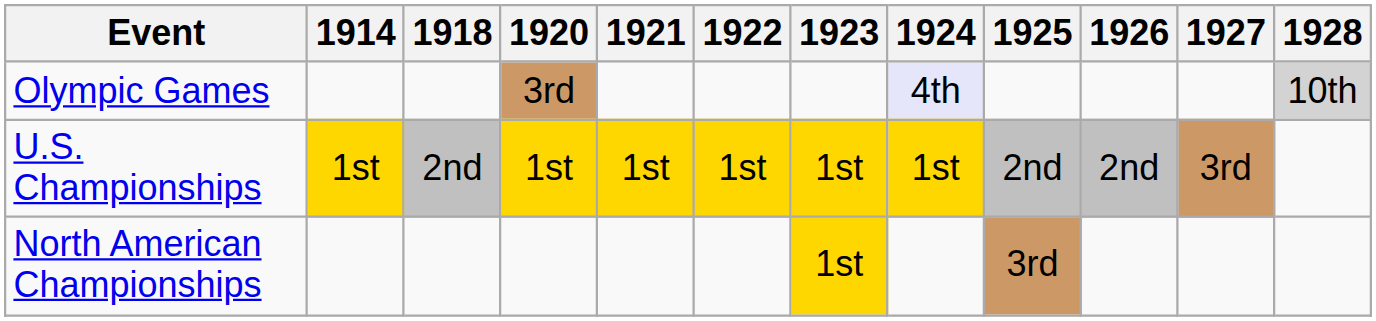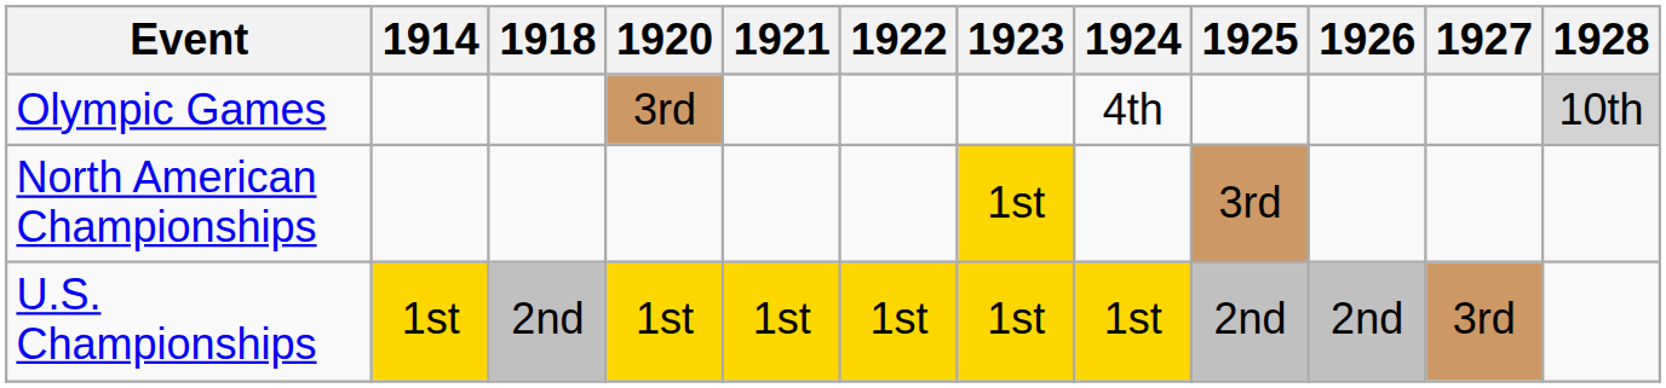 <table class="wikitable">
 <tr>
 <th>Event</th>
 <th>1914</th>
 <th>1918</th>
 <th>1920</th>
 <th>1921</th>
 <th>1922</th>
 <th>1923</th>
 <th>1924</th>
 <th>1925</th>
 <th>1926</th>
 <th>1927</th>
 <th>1928</th>
 </tr>
 <tr>
 <td><a href='#'>Olympic Games</a></td>
 <td></td>
 <td></td>
 <td align="center" bgcolor="cc9966">3rd</td>
 <td></td>
 <td></td>
 <td></td>
-<td align="center" style="background: lavender;">4th</td>
+<td align="center">4th</td>
 <td></td>
 <td></td>
 <td></td>
 <td align="center" style="background: lightgrey;">10th</td>
+</tr>
+<tr>
+<td><a href='#'>North American Championships</a></td>
+<td></td>
+<td></td>
+<td></td>
+<td></td>
+<td></td>
+<td align="center" bgcolor="gold">1st</td>
+<td></td>
+<td align="center" bgcolor="cc9966">3rd</td>
+<td></td>
+<td></td>
+<td></td>
 </tr>
 <tr>
 <td><a href='#'>U.S. Championships</a></td>
 <td align="center" bgcolor="gold">1st</td>
 <td align="center" bgcolor="silver">2nd</td>
 <td align="center" bgcolor="gold">1st</td>
 <td align="center" bgcolor="gold">1st</td>
 <td align="center" bgcolor="gold">1st</td>
 <td align="center" bgcolor="gold">1st</td>
 <td align="center" bgcolor="gold">1st</td>
 <td align="center" bgcolor="silver">2nd</td>
 <td align="center" bgcolor="silver">2nd</td>
 <td align="center" bgcolor="cc9966">3rd</td>
 <td></td>
 </tr>
-<tr>
-<td><a href='#'>North American Championships</a></td>
-<td></td>
-<td></td>
-<td></td>
-<td></td>
-<td></td>
-<td align="center" bgcolor="gold">1st</td>
-<td></td>
-<td align="center" bgcolor="cc9966">3rd</td>
-<td></td>
-<td></td>
-<td></td>
-</tr>
 </table>
